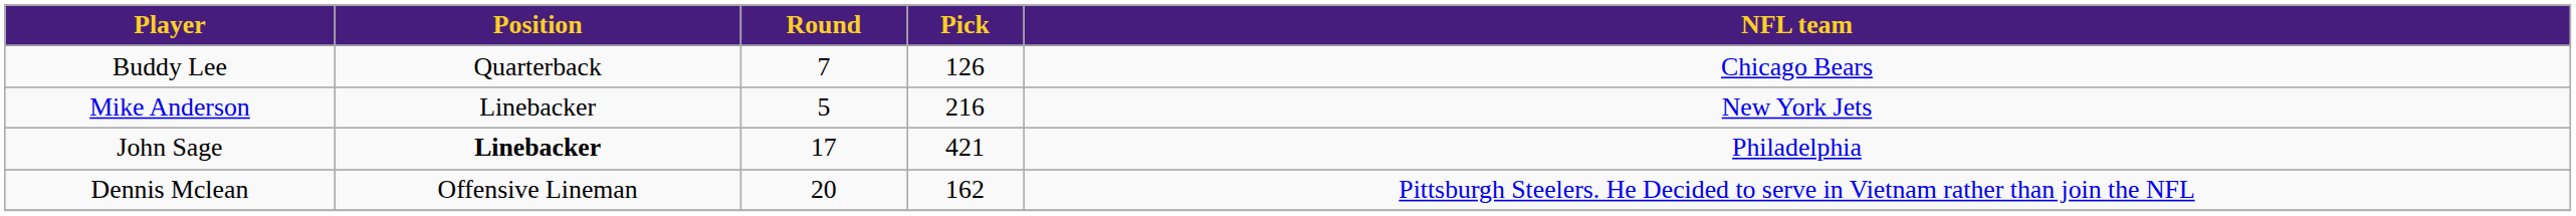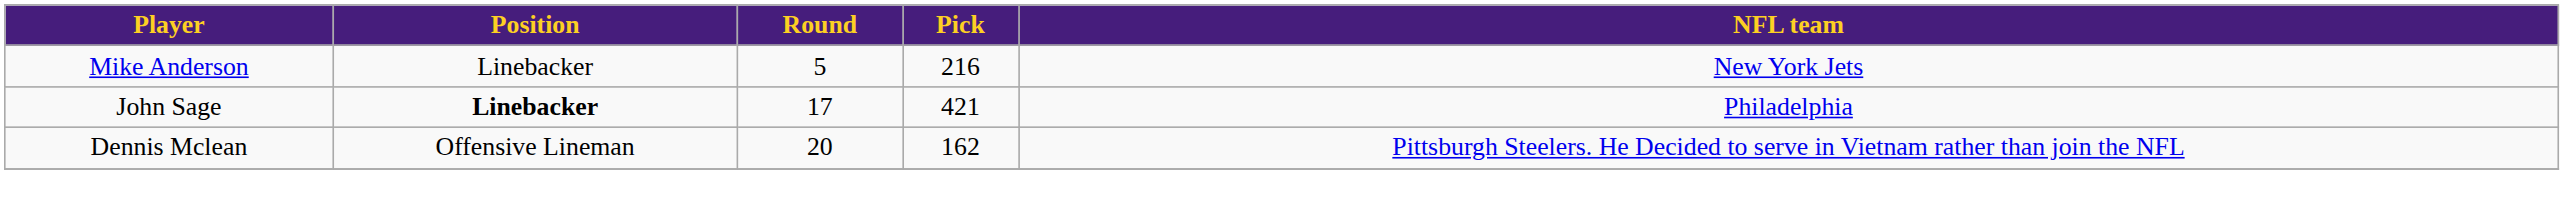 <table class="wikitable" width="80%">
 <tr align="center"  style="background:#461d7c;color:#FDD023;">
 <td><strong>Player</strong></td>
 <td><strong>Position</strong></td>
 <td><strong>Round</strong></td>
 <td><strong>Pick</strong></td>
 <td><strong>NFL team</strong></td>
-</tr>
-<tr align="center" bgcolor="">
-<td>Buddy Lee</td>
-<td>Quarterback</td>
-<td>7</td>
-<td>126</td>
-<td><a href='#'>Chicago Bears</a></td>
 </tr>
 <tr align="center" bgcolor="">
 <td><a href='#'>Mike Anderson</a></td>
 <td>Linebacker</td>
 <td>5</td>
 <td>216</td>
 <td><a href='#'>New York Jets</a></td>
 </tr>
 <tr align="center" bgcolor="">
 <td>John Sage</td>
 <td><strong>Linebacker</strong></td>
 <td>17</td>
 <td>421</td>
 <td><a href='#'>Philadelphia</a></td>
 </tr>
 <tr align="center" bgcolor="">
 <td>Dennis Mclean</td>
 <td>Offensive Lineman</td>
 <td>20</td>
 <td>162</td>
 <td><a href='#'>Pittsburgh Steelers. He Decided to serve in Vietnam rather than join the NFL</a></td>
 </tr>
 <tr align="center" bgcolor="">
 </tr>
 </table>
